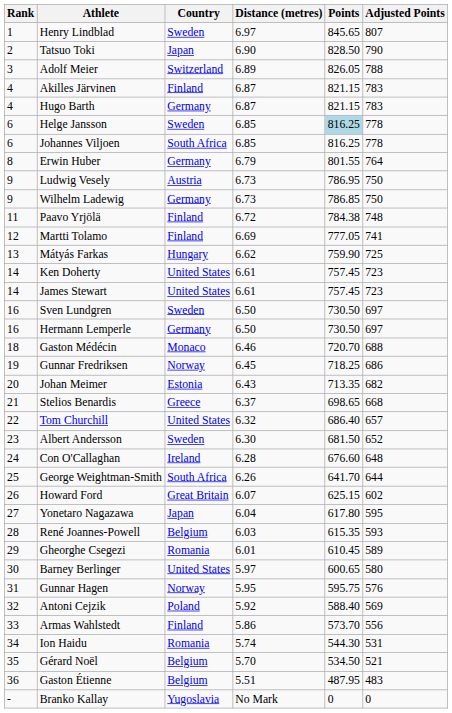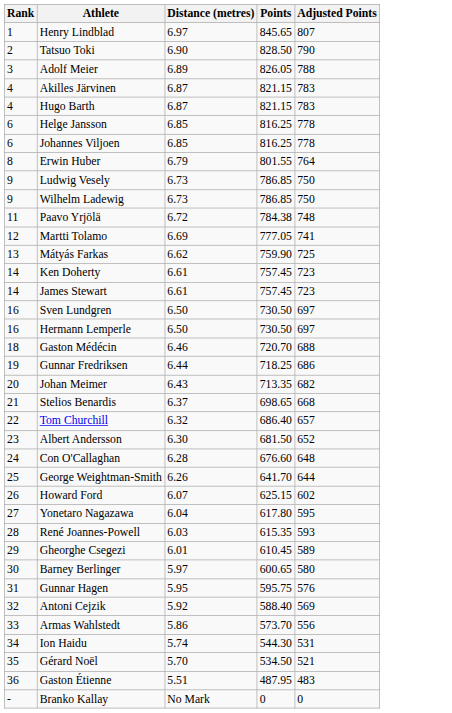 <table class="wikitable">
 <tr>
 <th>Rank</th>
 <th>Athlete</th>
-<th>Country</th>
 <th>Distance (metres)</th>
 <th>Points</th>
 <th>Adjusted Points</th>
 </tr>
 <tr>
 <td>1</td>
 <td>Henry Lindblad</td>
-<td><a href='#'>Sweden</a></td>
 <td>6.97</td>
 <td>845.65</td>
 <td>807</td>
 </tr>
 <tr>
 <td>2</td>
 <td>Tatsuo Toki</td>
-<td><a href='#'>Japan</a></td>
 <td>6.90</td>
 <td>828.50</td>
 <td>790</td>
 </tr>
 <tr>
 <td>3</td>
 <td>Adolf Meier</td>
-<td><a href='#'>Switzerland</a></td>
 <td>6.89</td>
 <td>826.05</td>
 <td>788</td>
 </tr>
 <tr>
 <td>4</td>
 <td>Akilles Järvinen</td>
-<td><a href='#'>Finland</a></td>
 <td>6.87</td>
 <td>821.15</td>
 <td>783</td>
 </tr>
 <tr>
 <td>4</td>
 <td>Hugo Barth</td>
-<td><a href='#'>Germany</a></td>
 <td>6.87</td>
 <td>821.15</td>
 <td>783</td>
 </tr>
 <tr>
 <td>6</td>
 <td>Helge Jansson</td>
-<td><a href='#'>Sweden</a></td>
 <td>6.85</td>
-<td style="background: lightblue;">816.25</td>
+<td>816.25</td>
 <td>778</td>
 </tr>
 <tr>
 <td>6</td>
 <td>Johannes Viljoen</td>
-<td><a href='#'>South Africa</a></td>
 <td>6.85</td>
 <td>816.25</td>
 <td>778</td>
 </tr>
 <tr>
 <td>8</td>
 <td>Erwin Huber</td>
-<td><a href='#'>Germany</a></td>
 <td>6.79</td>
 <td>801.55</td>
 <td>764</td>
 </tr>
 <tr>
 <td>9</td>
 <td>Ludwig Vesely</td>
-<td><a href='#'>Austria</a></td>
 <td>6.73</td>
-<td>786.95</td>
+<td>786.85</td>
 <td>750</td>
 </tr>
 <tr>
 <td>9</td>
 <td>Wilhelm Ladewig</td>
-<td><a href='#'>Germany</a></td>
 <td>6.73</td>
 <td>786.85</td>
 <td>750</td>
 </tr>
 <tr>
 <td>11</td>
 <td>Paavo Yrjölä</td>
-<td><a href='#'>Finland</a></td>
 <td>6.72</td>
 <td>784.38</td>
 <td>748</td>
 </tr>
 <tr>
 <td>12</td>
 <td>Martti Tolamo</td>
-<td><a href='#'>Finland</a></td>
 <td>6.69</td>
 <td>777.05</td>
 <td>741</td>
 </tr>
 <tr>
 <td>13</td>
 <td>Mátyás Farkas</td>
-<td><a href='#'>Hungary</a></td>
 <td>6.62</td>
 <td>759.90</td>
 <td>725</td>
 </tr>
 <tr>
 <td>14</td>
 <td>Ken Doherty</td>
-<td><a href='#'>United States</a></td>
 <td>6.61</td>
 <td>757.45</td>
 <td>723</td>
 </tr>
 <tr>
 <td>14</td>
 <td>James Stewart</td>
-<td><a href='#'>United States</a></td>
 <td>6.61</td>
 <td>757.45</td>
 <td>723</td>
 </tr>
 <tr>
 <td>16</td>
 <td>Sven Lundgren</td>
-<td><a href='#'>Sweden</a></td>
 <td>6.50</td>
 <td>730.50</td>
 <td>697</td>
 </tr>
 <tr>
 <td>16</td>
 <td>Hermann Lemperle</td>
-<td><a href='#'>Germany</a></td>
 <td>6.50</td>
 <td>730.50</td>
 <td>697</td>
 </tr>
 <tr>
 <td>18</td>
 <td>Gaston Médécin</td>
-<td><a href='#'>Monaco</a></td>
 <td>6.46</td>
 <td>720.70</td>
 <td>688</td>
 </tr>
 <tr>
 <td>19</td>
 <td>Gunnar Fredriksen</td>
-<td><a href='#'>Norway</a></td>
-<td>6.45</td>
+<td>6.44</td>
 <td>718.25</td>
 <td>686</td>
 </tr>
 <tr>
 <td>20</td>
 <td>Johan Meimer</td>
-<td><a href='#'>Estonia</a></td>
 <td>6.43</td>
 <td>713.35</td>
 <td>682</td>
 </tr>
 <tr>
 <td>21</td>
 <td>Stelios Benardis</td>
-<td><a href='#'>Greece</a></td>
 <td>6.37</td>
 <td>698.65</td>
 <td>668</td>
 </tr>
 <tr>
 <td>22</td>
 <td><a href='#'>Tom Churchill</a></td>
-<td><a href='#'>United States</a></td>
 <td>6.32</td>
 <td>686.40</td>
 <td>657</td>
 </tr>
 <tr>
 <td>23</td>
 <td>Albert Andersson</td>
-<td><a href='#'>Sweden</a></td>
 <td>6.30</td>
 <td>681.50</td>
 <td>652</td>
 </tr>
 <tr>
 <td>24</td>
 <td>Con O'Callaghan</td>
-<td><a href='#'>Ireland</a></td>
 <td>6.28</td>
 <td>676.60</td>
 <td>648</td>
 </tr>
 <tr>
 <td>25</td>
 <td>George Weightman-Smith</td>
-<td><a href='#'>South Africa</a></td>
 <td>6.26</td>
 <td>641.70</td>
 <td>644</td>
 </tr>
 <tr>
 <td>26</td>
 <td>Howard Ford</td>
-<td><a href='#'>Great Britain</a></td>
 <td>6.07</td>
 <td>625.15</td>
 <td>602</td>
 </tr>
 <tr>
 <td>27</td>
 <td>Yonetaro Nagazawa</td>
-<td><a href='#'>Japan</a></td>
 <td>6.04</td>
 <td>617.80</td>
 <td>595</td>
 </tr>
 <tr>
 <td>28</td>
 <td>René Joannes-Powell</td>
-<td><a href='#'>Belgium</a></td>
 <td>6.03</td>
 <td>615.35</td>
 <td>593</td>
 </tr>
 <tr>
 <td>29</td>
 <td>Gheorghe Csegezi</td>
-<td><a href='#'>Romania</a></td>
 <td>6.01</td>
 <td>610.45</td>
 <td>589</td>
 </tr>
 <tr>
 <td>30</td>
 <td>Barney Berlinger</td>
-<td><a href='#'>United States</a></td>
 <td>5.97</td>
 <td>600.65</td>
 <td>580</td>
 </tr>
 <tr>
 <td>31</td>
 <td>Gunnar Hagen</td>
-<td><a href='#'>Norway</a></td>
 <td>5.95</td>
 <td>595.75</td>
 <td>576</td>
 </tr>
 <tr>
 <td>32</td>
 <td>Antoni Cejzik</td>
-<td><a href='#'>Poland</a></td>
 <td>5.92</td>
 <td>588.40</td>
 <td>569</td>
 </tr>
 <tr>
 <td>33</td>
 <td>Armas Wahlstedt</td>
-<td><a href='#'>Finland</a></td>
 <td>5.86</td>
 <td>573.70</td>
 <td>556</td>
 </tr>
 <tr>
 <td>34</td>
 <td>Ion Haidu</td>
-<td><a href='#'>Romania</a></td>
 <td>5.74</td>
 <td>544.30</td>
 <td>531</td>
 </tr>
 <tr>
 <td>35</td>
 <td>Gérard Noël</td>
-<td><a href='#'>Belgium</a></td>
 <td>5.70</td>
 <td>534.50</td>
 <td>521</td>
 </tr>
 <tr>
 <td>36</td>
 <td>Gaston Étienne</td>
-<td><a href='#'>Belgium</a></td>
 <td>5.51</td>
 <td>487.95</td>
 <td>483</td>
 </tr>
 <tr>
 <td>-</td>
 <td>Branko Kallay</td>
-<td><a href='#'>Yugoslavia</a></td>
 <td>No Mark</td>
 <td>0</td>
 <td>0</td>
 </tr>
 </table>
